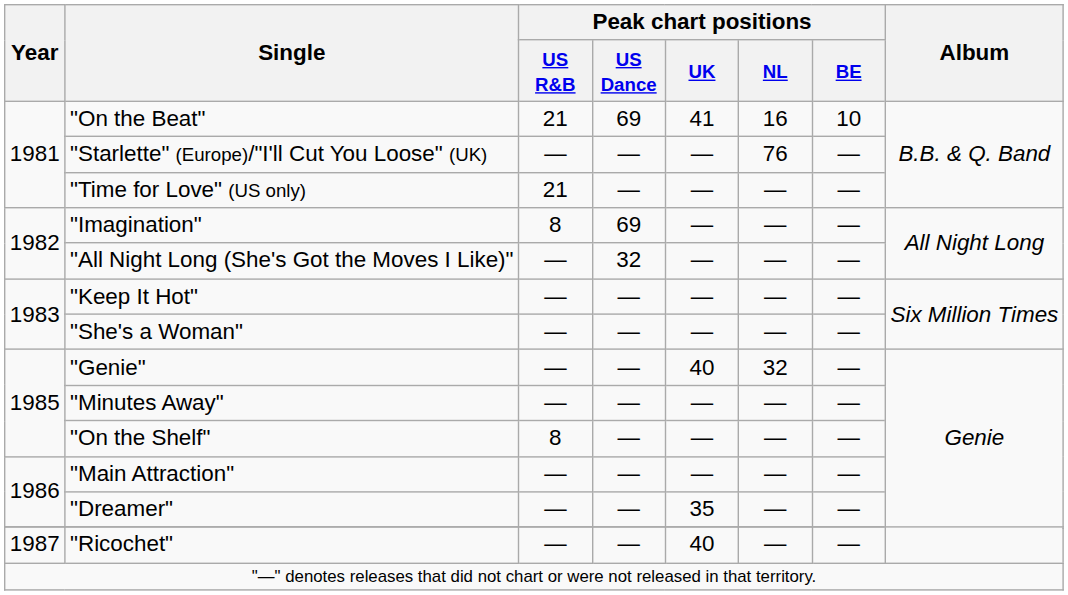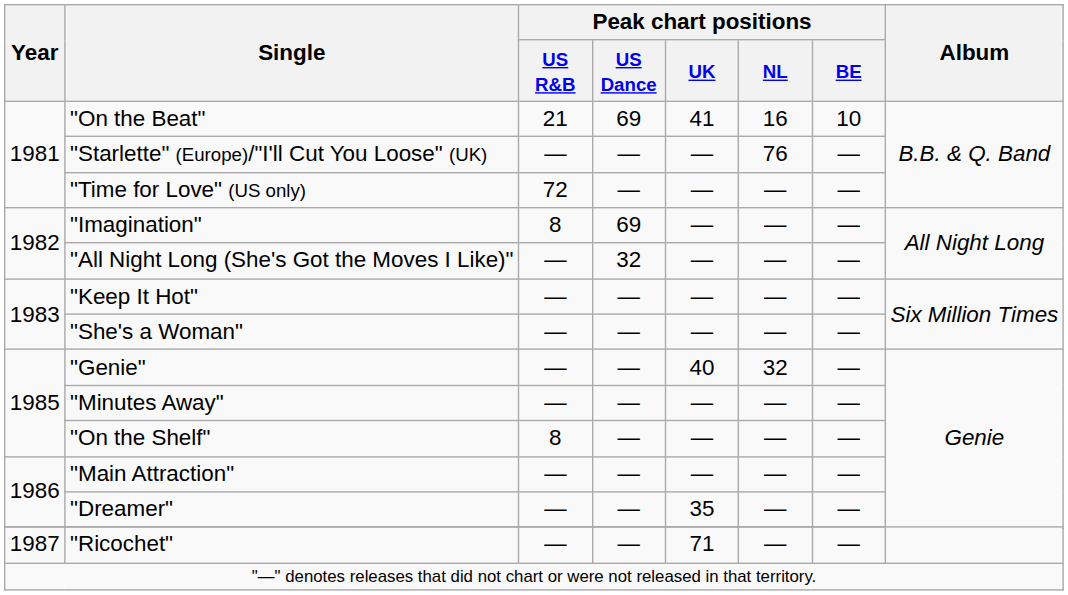 <table class="wikitable">
 <tr>
 <th scope="col" rowspan="2">Year</th>
 <th scope="col" rowspan="2">Single</th>
 <th scope="col" colspan="5">Peak chart positions</th>
 <th scope="col" rowspan="2">Album</th>
 </tr>
 <tr>
 <th style="width:45px;"><small><a href='#'>US R&B</a></small><br></th>
 <th style="width:45px;"><small><a href='#'>US Dance</a></small><br></th>
 <th style="width:45px;"><small><a href='#'>UK</a></small><br></th>
 <th style="width:45px;"><small><a href='#'>NL</a></small><br></th>
 <th style="width:45px;"><small><a href='#'>BE</a></small><br></th>
 </tr>
 <tr>
 <td rowspan="3">1981</td>
 <td>"On the Beat"</td>
 <td align=center>21</td>
 <td align=center>69</td>
 <td align=center>41</td>
 <td align=center>16</td>
 <td align=center>10</td>
 <td style="text-align:center;" rowspan="3"><em>B.B. & Q. Band</em></td>
 </tr>
 <tr>
 <td>"Starlette" <small>(Europe)</small>/"I'll Cut You Loose" <small>(UK)</small></td>
 <td align=center>―</td>
 <td align=center>―</td>
 <td align=center>―</td>
 <td align=center>76</td>
 <td align=center>―</td>
 </tr>
 <tr>
 <td>"Time for Love" <small>(US only)</small></td>
-<td align=center>21</td>
+<td align=center>72</td>
 <td align=center>―</td>
 <td align=center>―</td>
 <td align=center>―</td>
 <td align=center>―</td>
 </tr>
 <tr>
 <td rowspan="2">1982</td>
 <td>"Imagination"</td>
 <td align=center>8</td>
 <td align=center>69</td>
 <td align=center>―</td>
 <td align=center>―</td>
 <td align=center>―</td>
 <td style="text-align:center;" rowspan="2"><em>All Night Long</em></td>
 </tr>
 <tr>
 <td>"All Night Long (She's Got the Moves I Like)"</td>
 <td align=center>―</td>
 <td align=center>32</td>
 <td align=center>―</td>
 <td align=center>―</td>
 <td align=center>―</td>
 </tr>
 <tr>
 <td rowspan="2">1983</td>
 <td>"Keep It Hot"</td>
 <td align=center>―</td>
 <td align=center>―</td>
 <td align=center>―</td>
 <td align=center>―</td>
 <td align=center>―</td>
 <td style="text-align:center;" rowspan="2"><em>Six Million Times</em></td>
 </tr>
 <tr>
 <td>"She's a Woman"</td>
 <td align=center>―</td>
 <td align=center>―</td>
 <td align=center>―</td>
 <td align=center>―</td>
 <td align=center>―</td>
 </tr>
 <tr>
 <td rowspan="3">1985</td>
 <td>"Genie"</td>
 <td align=center>―</td>
 <td align=center>―</td>
 <td align=center>40</td>
 <td align=center>32</td>
 <td align=center>―</td>
 <td style="text-align:center;" rowspan="6"><em>Genie</em></td>
 </tr>
 <tr>
 <td>"Minutes Away"</td>
 <td align=center>—</td>
 <td align=center>―</td>
 <td align=center>―</td>
 <td align=center>―</td>
 <td align=center>―</td>
 </tr>
 <tr>
 <td>"On the Shelf"</td>
 <td align=center>8</td>
 <td align=center>―</td>
 <td align=center>―</td>
 <td align=center>―</td>
 <td align=center>―</td>
 </tr>
 <tr>
 <td rowspan="2">1986</td>
 <td>"Main Attraction"</td>
 <td align=center>―</td>
 <td align=center>―</td>
 <td align=center>―</td>
 <td align=center>―</td>
 <td align=center>―</td>
 </tr>
 <tr>
 <td>"Dreamer"</td>
 <td align=center>―</td>
 <td align=center>―</td>
 <td align=center>35</td>
 <td align=center>―</td>
 <td align=center>―</td>
 </tr>
 <tr>
 </tr>
 <tr>
 <td>1987</td>
 <td>"Ricochet"</td>
 <td align=center>―</td>
 <td align=center>―</td>
-<td align=center>40</td>
+<td align=center>71</td>
 <td align=center>―</td>
 <td align=center>―</td>
 </tr>
 <tr>
 <td colspan="8" style="text-align:center; font-size:9pt;">"—" denotes releases that did not chart or were not released in that territory.</td>
 </tr>
 </table>
